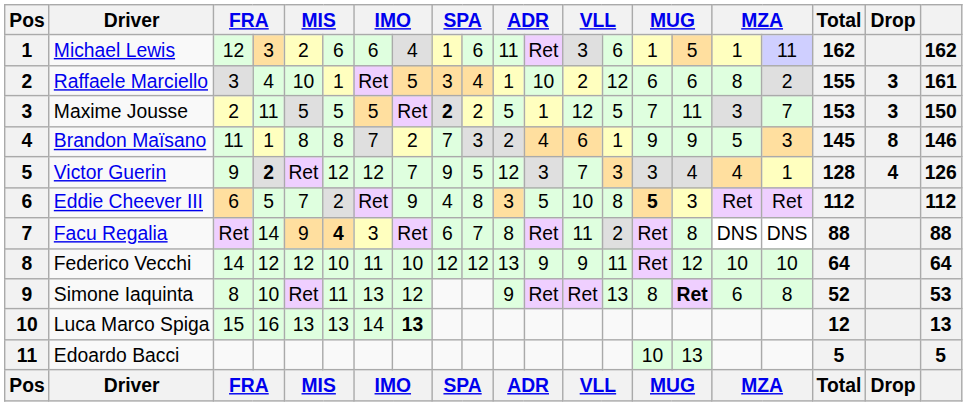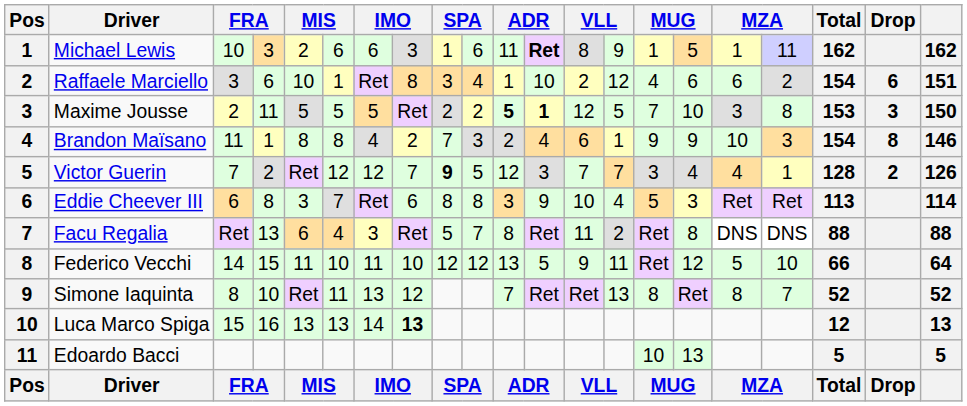 <table class="wikitable" style="font-size: 85%; text-align:center">
 <tr valign="top">
 <th valign="middle">Pos</th>
 <th valign="middle">Driver</th>
 <th colspan=2><a href='#'>FRA</a><br></th>
 <th colspan=2><a href='#'>MIS</a><br></th>
 <th colspan=2><a href='#'>IMO</a><br></th>
 <th colspan=2><a href='#'>SPA</a><br></th>
 <th colspan=2><a href='#'>ADR</a><br></th>
 <th colspan=2><a href='#'>VLL</a><br></th>
 <th colspan=2><a href='#'>MUG</a><br></th>
 <th colspan=2><a href='#'>MZA</a><br></th>
 <th valign="middle">Total</th>
 <th valign="middle">Drop</th>
 <th valign="middle"></th>
 </tr>
 <tr>
 <th>1</th>
 <td align=left> <a href='#'>Michael Lewis</a></td>
-<td style="background:#DFFFDF;">12</td>
+<td style="background:#DFFFDF;">10</td>
 <td style="background:#FFDF9F;">3</td>
 <td style="background:#FFFFBF;">2</td>
 <td style="background:#DFFFDF;">6</td>
 <td style="background:#DFFFDF;">6</td>
-<td style="background:#DFDFDF;">4</td>
+<td style="background:#DFDFDF;">3</td>
 <td style="background:#FFFFBF;">1</td>
 <td style="background:#DFFFDF;">6</td>
 <td style="background:#DFFFDF;">11</td>
-<td style="background:#EFCFFF;">Ret</td>
-<td style="background:#DFDFDF;">3</td>
-<td style="background:#DFFFDF;">6</td>
+<td style="background:#EFCFFF;"><strong>Ret</strong></td>
+<td style="background:#DFDFDF;">8</td>
+<td style="background:#DFFFDF;">9</td>
 <td style="background:#FFFFBF;">1</td>
 <td style="background:#FFDF9F;">5</td>
 <td style="background:#FFFFBF;">1</td>
 <td style="background:#CFCFFF;">11</td>
 <th>162</th>
 <th></th>
 <th>162</th>
 </tr>
 <tr>
 <th>2</th>
 <td align=left nowrap> <a href='#'>Raffaele Marciello</a></td>
 <td style="background:#DFDFDF;">3</td>
-<td style="background:#DFFFDF;">4</td>
+<td style="background:#DFFFDF;">6</td>
 <td style="background:#DFFFDF;">10</td>
 <td style="background:#FFFFBF;">1</td>
 <td style="background:#EFCFFF;">Ret</td>
-<td style="background:#FFDF9F;">5</td>
+<td style="background:#FFDF9F;">8</td>
 <td style="background:#FFDF9F;">3</td>
 <td style="background:#FFDF9F;">4</td>
 <td style="background:#FFFFBF;">1</td>
 <td style="background:#DFFFDF;">10</td>
 <td style="background:#FFFFBF;">2</td>
 <td style="background:#DFFFDF;">12</td>
+<td style="background:#DFFFDF;">4</td>
 <td style="background:#DFFFDF;">6</td>
 <td style="background:#DFFFDF;">6</td>
-<td style="background:#DFFFDF;">8</td>
 <td style="background:#DFDFDF;">2</td>
-<th>155</th>
-<th>3</th>
-<th>161</th>
+<th>154</th>
+<th>6</th>
+<th>151</th>
 </tr>
 <tr>
 <th>3</th>
 <td align=left> Maxime Jousse</td>
 <td style="background:#FFFFBF;">2</td>
 <td style="background:#DFFFDF;">11</td>
 <td style="background:#DFDFDF;">5</td>
 <td style="background:#DFFFDF;">5</td>
 <td style="background:#FFDF9F;">5</td>
 <td style="background:#EFCFFF;">Ret</td>
-<td style="background:#DFDFDF;"><strong>2</strong></td>
+<td style="background:#DFDFDF;">2</td>
 <td style="background:#FFFFBF;">2</td>
-<td style="background:#DFFFDF;">5</td>
-<td style="background:#FFFFBF;">1</td>
+<td style="background:#DFFFDF;"><strong>5</strong></td>
+<td style="background:#FFFFBF;"><strong>1</strong></td>
 <td style="background:#DFFFDF;">12</td>
 <td style="background:#DFFFDF;">5</td>
 <td style="background:#DFFFDF;">7</td>
-<td style="background:#DFFFDF;">11</td>
+<td style="background:#DFFFDF;">10</td>
 <td style="background:#DFDFDF;">3</td>
-<td style="background:#DFFFDF;">7</td>
+<td style="background:#DFFFDF;">8</td>
 <th>153</th>
 <th>3</th>
 <th>150</th>
 </tr>
 <tr>
 <th>4</th>
 <td align=left> <a href='#'>Brandon Maïsano</a></td>
 <td style="background:#DFFFDF;">11</td>
 <td style="background:#FFFFBF;">1</td>
 <td style="background:#DFFFDF;">8</td>
 <td style="background:#DFFFDF;">8</td>
-<td style="background:#DFDFDF;">7</td>
+<td style="background:#DFDFDF;">4</td>
 <td style="background:#FFFFBF;">2</td>
 <td style="background:#DFFFDF;">7</td>
 <td style="background:#DFDFDF;">3</td>
 <td style="background:#DFDFDF;">2</td>
 <td style="background:#FFDF9F;">4</td>
 <td style="background:#FFDF9F;">6</td>
 <td style="background:#FFFFBF;">1</td>
 <td style="background:#DFFFDF;">9</td>
 <td style="background:#DFFFDF;">9</td>
-<td style="background:#DFFFDF;">5</td>
+<td style="background:#DFFFDF;">10</td>
 <td style="background:#FFDF9F;">3</td>
-<th>145</th>
+<th>154</th>
 <th>8</th>
 <th>146</th>
 </tr>
 <tr>
 <th>5</th>
 <td align=left> <a href='#'>Victor Guerin</a></td>
-<td style="background:#DFFFDF;">9</td>
-<td style="background:#DFDFDF;"><strong>2</strong></td>
+<td style="background:#DFFFDF;">7</td>
+<td style="background:#DFDFDF;">2</td>
 <td style="background:#EFCFFF;">Ret</td>
 <td style="background:#DFFFDF;">12</td>
 <td style="background:#DFFFDF;">12</td>
 <td style="background:#DFFFDF;">7</td>
-<td style="background:#DFFFDF;">9</td>
+<td style="background:#DFFFDF;"><strong>9</strong></td>
 <td style="background:#DFFFDF;">5</td>
 <td style="background:#DFFFDF;">12</td>
 <td style="background:#DFDFDF;">3</td>
 <td style="background:#DFFFDF;">7</td>
-<td style="background:#FFDF9F;">3</td>
+<td style="background:#FFDF9F;">7</td>
 <td style="background:#DFDFDF;">3</td>
 <td style="background:#DFDFDF;">4</td>
 <td style="background:#FFDF9F;">4</td>
 <td style="background:#FFFFBF;">1</td>
 <th>128</th>
-<th>4</th>
+<th>2</th>
 <th>126</th>
 </tr>
 <tr>
 <th>6</th>
 <td align=left> <a href='#'>Eddie Cheever III</a></td>
 <td style="background:#FFDF9F;">6</td>
-<td style="background:#DFFFDF;">5</td>
-<td style="background:#DFFFDF;">7</td>
-<td style="background:#DFDFDF;">2</td>
+<td style="background:#DFFFDF;">8</td>
+<td style="background:#DFFFDF;">3</td>
+<td style="background:#DFDFDF;">7</td>
 <td style="background:#EFCFFF;">Ret</td>
-<td style="background:#DFFFDF;">9</td>
-<td style="background:#DFFFDF;">4</td>
+<td style="background:#DFFFDF;">6</td>
+<td style="background:#DFFFDF;">8</td>
 <td style="background:#DFFFDF;">8</td>
 <td style="background:#FFDF9F;">3</td>
-<td style="background:#DFFFDF;">5</td>
+<td style="background:#DFFFDF;">9</td>
 <td style="background:#DFFFDF;">10</td>
-<td style="background:#DFFFDF;">8</td>
-<td style="background:#FFDF9F;"><strong>5</strong></td>
+<td style="background:#DFFFDF;">4</td>
+<td style="background:#FFDF9F;">5</td>
 <td style="background:#FFFFBF;">3</td>
 <td style="background:#EFCFFF;">Ret</td>
 <td style="background:#EFCFFF;">Ret</td>
-<th>112</th>
+<th>113</th>
 <th></th>
-<th>112</th>
+<th>114</th>
 </tr>
 <tr>
 <th>7</th>
 <td align=left> <a href='#'>Facu Regalia</a></td>
 <td style="background:#EFCFFF;">Ret</td>
-<td style="background:#DFFFDF;">14</td>
-<td style="background:#FFDF9F;">9</td>
-<td style="background:#FFDF9F;"><strong>4</strong></td>
+<td style="background:#DFFFDF;">13</td>
+<td style="background:#FFDF9F;">6</td>
+<td style="background:#FFDF9F;">4</td>
 <td style="background:#FFFFBF;">3</td>
 <td style="background:#EFCFFF;">Ret</td>
-<td style="background:#DFFFDF;">6</td>
+<td style="background:#DFFFDF;">5</td>
 <td style="background:#DFFFDF;">7</td>
 <td style="background:#DFFFDF;">8</td>
 <td style="background:#EFCFFF;">Ret</td>
 <td style="background:#DFFFDF;">11</td>
 <td style="background:#DFDFDF;">2</td>
 <td style="background:#EFCFFF;">Ret</td>
 <td style="background:#DFFFDF;">8</td>
 <td style="background:#FFFFFF;">DNS</td>
 <td style="background:#FFFFFF;">DNS</td>
 <th>88</th>
 <th></th>
 <th>88</th>
 </tr>
 <tr>
 <th>8</th>
 <td align=left> Federico Vecchi</td>
 <td style="background:#DFFFDF;">14</td>
-<td style="background:#DFFFDF;">12</td>
-<td style="background:#DFFFDF;">12</td>
+<td style="background:#DFFFDF;">15</td>
+<td style="background:#DFFFDF;">11</td>
 <td style="background:#DFFFDF;">10</td>
 <td style="background:#DFFFDF;">11</td>
 <td style="background:#DFFFDF;">10</td>
 <td style="background:#DFFFDF;">12</td>
 <td style="background:#DFFFDF;">12</td>
 <td style="background:#DFFFDF;">13</td>
-<td style="background:#DFFFDF;">9</td>
+<td style="background:#DFFFDF;">5</td>
 <td style="background:#DFFFDF;">9</td>
 <td style="background:#DFFFDF;">11</td>
 <td style="background:#EFCFFF;">Ret</td>
 <td style="background:#DFFFDF;">12</td>
+<td style="background:#DFFFDF;">5</td>
 <td style="background:#DFFFDF;">10</td>
-<td style="background:#DFFFDF;">10</td>
-<th>64</th>
+<th>66</th>
 <th></th>
 <th>64</th>
 </tr>
 <tr>
 <th>9</th>
 <td align=left> Simone Iaquinta</td>
 <td style="background:#DFFFDF;">8</td>
 <td style="background:#DFFFDF;">10</td>
 <td style="background:#EFCFFF;">Ret</td>
 <td style="background:#DFFFDF;">11</td>
 <td style="background:#DFFFDF;">13</td>
 <td style="background:#DFFFDF;">12</td>
 <td></td>
 <td></td>
-<td style="background:#DFFFDF;">9</td>
+<td style="background:#DFFFDF;">7</td>
 <td style="background:#EFCFFF;">Ret</td>
 <td style="background:#EFCFFF;">Ret</td>
 <td style="background:#DFFFDF;">13</td>
 <td style="background:#DFFFDF;">8</td>
-<td style="background:#EFCFFF;"><strong>Ret</strong></td>
-<td style="background:#DFFFDF;">6</td>
+<td style="background:#EFCFFF;">Ret</td>
 <td style="background:#DFFFDF;">8</td>
+<td style="background:#DFFFDF;">7</td>
 <th>52</th>
 <th></th>
-<th>53</th>
+<th>52</th>
 </tr>
 <tr>
 <th>10</th>
 <td align=left> Luca Marco Spiga</td>
 <td style="background:#DFFFDF;">15</td>
 <td style="background:#DFFFDF;">16</td>
 <td style="background:#DFFFDF;">13</td>
 <td style="background:#DFFFDF;">13</td>
 <td style="background:#DFFFDF;">14</td>
 <td style="background:#DFFFDF;"><strong>13</strong></td>
 <td></td>
 <td></td>
 <td></td>
 <td></td>
 <td></td>
 <td></td>
 <td></td>
 <td></td>
 <td></td>
 <td></td>
 <th>12</th>
 <th></th>
 <th>13</th>
 </tr>
 <tr>
 <th>11</th>
 <td align=left> Edoardo Bacci</td>
 <td></td>
 <td></td>
 <td></td>
 <td></td>
 <td></td>
 <td></td>
 <td></td>
 <td></td>
 <td></td>
 <td></td>
 <td></td>
 <td></td>
 <td style="background:#DFFFDF;">10</td>
 <td style="background:#DFFFDF;">13</td>
 <td></td>
 <td></td>
 <th>5</th>
 <th></th>
 <th>5</th>
 </tr>
 <tr valign="top">
 <th valign="middle">Pos</th>
 <th valign="middle">Driver</th>
 <th colspan=2><a href='#'>FRA</a><br></th>
 <th colspan=2><a href='#'>MIS</a><br></th>
 <th colspan=2><a href='#'>IMO</a><br></th>
 <th colspan=2><a href='#'>SPA</a><br></th>
 <th colspan=2><a href='#'>ADR</a><br></th>
 <th colspan=2><a href='#'>VLL</a><br></th>
 <th colspan=2><a href='#'>MUG</a><br></th>
 <th colspan=2><a href='#'>MZA</a><br></th>
 <th valign="middle">Total</th>
 <th valign="middle">Drop</th>
 <th valign="middle"></th>
 </tr>
 </table>
